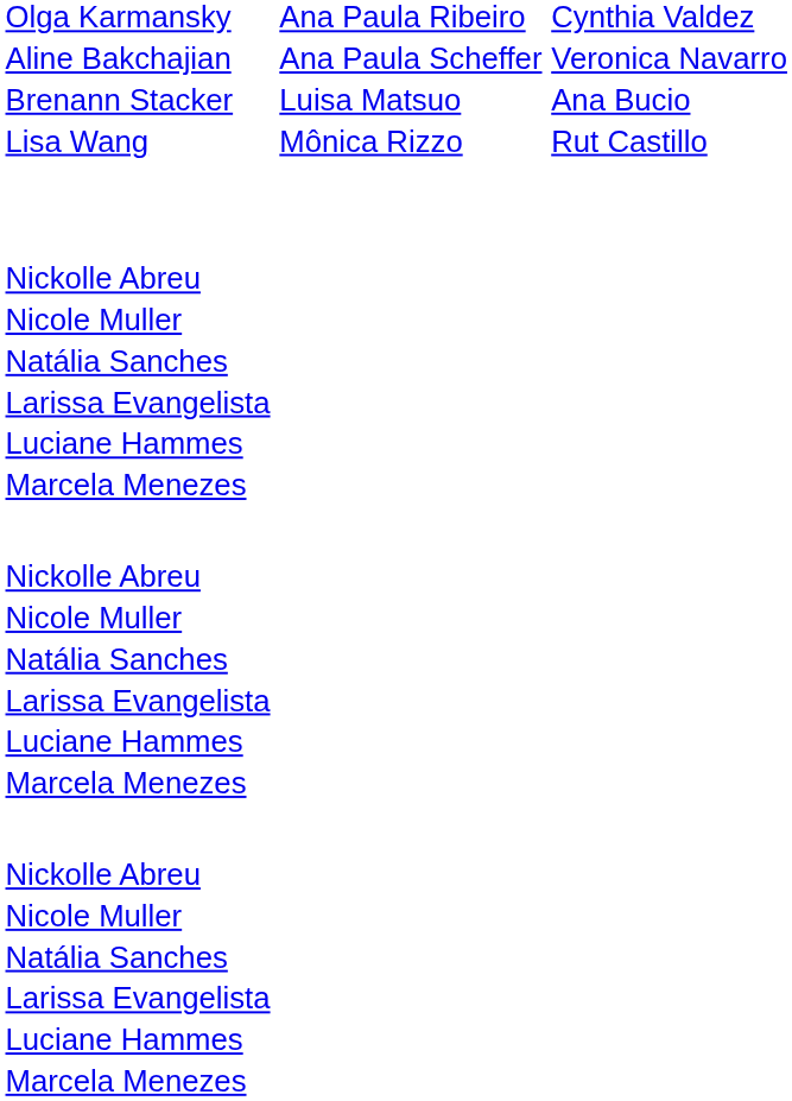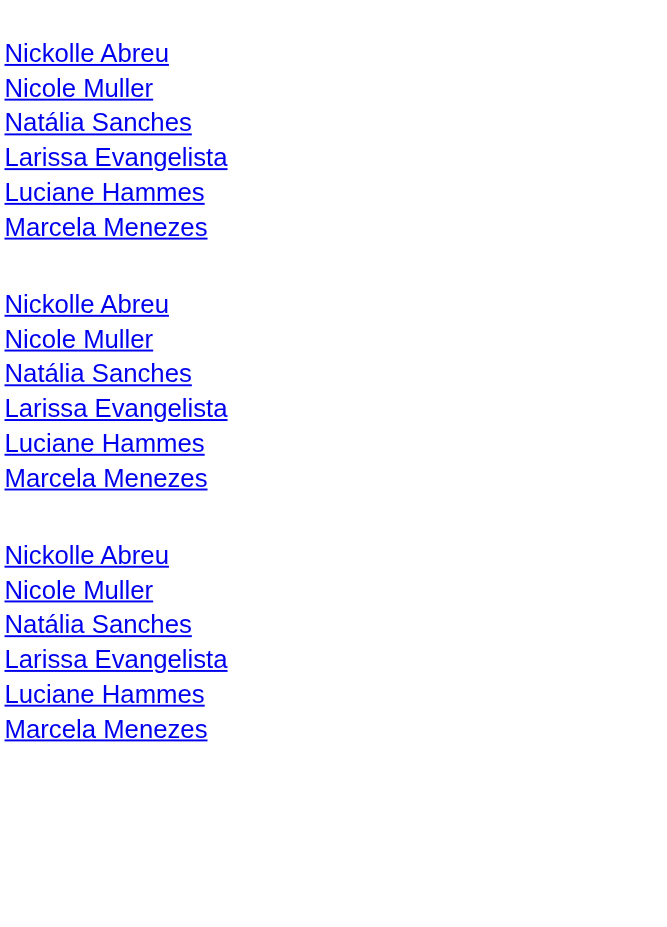 <table>
 <tr style="background:#dfdfdf;">
-</tr>
-<tr>
-<th scope=row style="text-align:left"></th>
-<td><br><small><a href='#'>Olga Karmansky</a><br><a href='#'>Aline Bakchajian</a><br><a href='#'>Brenann Stacker</a><br><a href='#'>Lisa Wang</a></small></td>
-<td><br><small><a href='#'>Ana Paula Ribeiro</a><br><a href='#'>Ana Paula Scheffer</a><br><a href='#'>Luisa Matsuo</a><br><a href='#'>Mônica Rizzo</a><br></small></td>
-<td><br><small><a href='#'>Cynthia Valdez</a><br><a href='#'>Veronica Navarro</a><br><a href='#'>Ana Bucio</a><br><a href='#'>Rut Castillo</a></small></td>
 </tr>
 <tr>
 <th scope=row style="text-align:left"></th>
 <td></td>
 <td></td>
 <td></td>
 </tr>
 <tr>
 <th scope=row style="text-align:left"></th>
 <td></td>
 <td></td>
 <td></td>
 </tr>
 <tr>
 <th scope=row style="text-align:left"></th>
 <td></td>
 <td></td>
 <td></td>
 </tr>
 <tr>
 <th scope=row style="text-align:left"></th>
 <td></td>
 <td></td>
 <td></td>
 </tr>
 <tr>
 <th scope=row style="text-align:left"></th>
 <td></td>
 <td></td>
 <td></td>
 </tr>
 <tr>
 <th scope=row style="text-align:left"></th>
 <td><br><small><a href='#'>Nickolle Abreu</a><br><a href='#'>Nicole Muller</a><br><a href='#'>Natália Sanches</a><br><a href='#'>Larissa Evangelista</a><br><a href='#'>Luciane Hammes</a><br><a href='#'>Marcela Menezes</a><br></small></td>
 <td></td>
 <td></td>
 </tr>
 <tr>
 <th scope=row style="text-align:left"></th>
 <td><br><small><a href='#'>Nickolle Abreu</a><br><a href='#'>Nicole Muller</a><br><a href='#'>Natália Sanches</a><br><a href='#'>Larissa Evangelista</a><br><a href='#'>Luciane Hammes</a><br><a href='#'>Marcela Menezes</a><br></small></td>
 <td></td>
 <td></td>
 </tr>
 <tr>
 <th scope=row style="text-align:left"></th>
 <td><br><small><a href='#'>Nickolle Abreu</a><br><a href='#'>Nicole Muller</a><br><a href='#'>Natália Sanches</a><br><a href='#'>Larissa Evangelista</a><br><a href='#'>Luciane Hammes</a><br><a href='#'>Marcela Menezes</a><br></small></td>
 <td></td>
 <td></td>
 </tr>
 </table>
